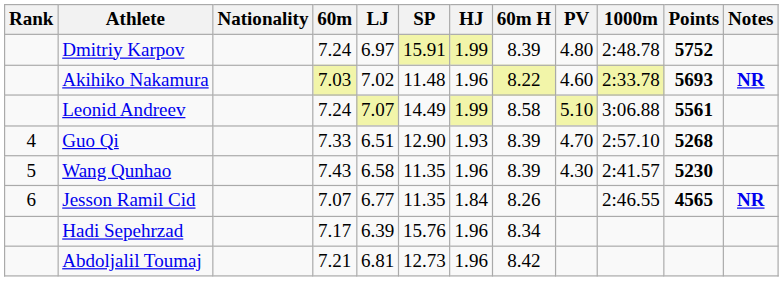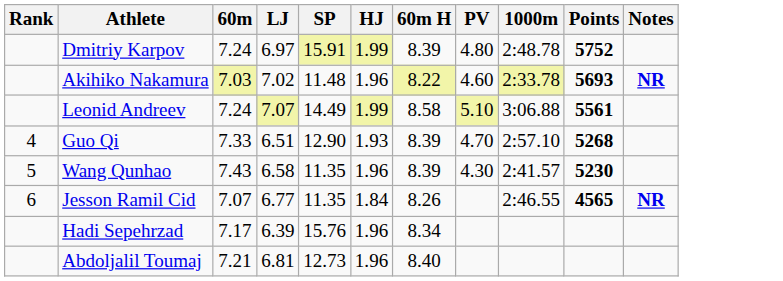 <table class="wikitable sortable" style=" text-align:center">
 <tr>
 <th>Rank</th>
 <th>Athlete</th>
-<th>Nationality</th>
 <th>60m</th>
 <th>LJ</th>
 <th>SP</th>
 <th>HJ</th>
 <th>60m H</th>
 <th>PV</th>
 <th>1000m</th>
 <th>Points</th>
 <th>Notes</th>
 </tr>
 <tr>
 <td></td>
 <td align=left><a href='#'>Dmitriy Karpov</a></td>
-<td align=left></td>
 <td>7.24</td>
 <td>6.97</td>
 <td bgcolor=#F2F5A9>15.91</td>
 <td bgcolor=#F2F5A9>1.99</td>
 <td>8.39</td>
 <td>4.80</td>
 <td>2:48.78</td>
 <td><strong>5752</strong></td>
 <td></td>
 </tr>
 <tr>
 <td></td>
 <td align=left><a href='#'>Akihiko Nakamura</a></td>
-<td align=left></td>
 <td bgcolor=#F2F5A9>7.03</td>
 <td>7.02</td>
 <td>11.48</td>
 <td>1.96</td>
 <td bgcolor=#F2F5A9>8.22</td>
 <td>4.60</td>
 <td bgcolor=#F2F5A9>2:33.78</td>
 <td><strong>5693</strong></td>
 <td><strong><a href='#'>NR</a></strong></td>
 </tr>
 <tr>
 <td></td>
 <td align=left><a href='#'>Leonid Andreev</a></td>
-<td align=left></td>
 <td>7.24</td>
 <td bgcolor=#F2F5A9>7.07</td>
 <td>14.49</td>
 <td bgcolor=#F2F5A9>1.99</td>
 <td>8.58</td>
 <td bgcolor=#F2F5A9>5.10</td>
 <td>3:06.88</td>
 <td><strong>5561</strong></td>
 <td></td>
 </tr>
 <tr>
 <td>4</td>
 <td align=left><a href='#'>Guo Qi</a></td>
-<td align=left></td>
 <td>7.33</td>
 <td>6.51</td>
 <td>12.90</td>
 <td>1.93</td>
 <td>8.39</td>
 <td>4.70</td>
 <td>2:57.10</td>
 <td><strong>5268</strong></td>
 <td></td>
 </tr>
 <tr>
 <td>5</td>
 <td align=left><a href='#'>Wang Qunhao</a></td>
-<td align=left></td>
 <td>7.43</td>
 <td>6.58</td>
 <td>11.35</td>
 <td>1.96</td>
 <td>8.39</td>
 <td>4.30</td>
 <td>2:41.57</td>
 <td><strong>5230</strong></td>
 <td></td>
 </tr>
 <tr>
 <td>6</td>
 <td align=left><a href='#'>Jesson Ramil Cid</a></td>
-<td align=left></td>
 <td>7.07</td>
 <td>6.77</td>
 <td>11.35</td>
 <td>1.84</td>
 <td>8.26</td>
 <td></td>
 <td>2:46.55</td>
 <td><strong>4565</strong></td>
 <td><strong><a href='#'>NR</a></strong></td>
 </tr>
 <tr>
 <td></td>
 <td align=left><a href='#'>Hadi Sepehrzad</a></td>
-<td align=left></td>
 <td>7.17</td>
 <td>6.39</td>
 <td>15.76</td>
 <td>1.96</td>
 <td>8.34</td>
 <td></td>
 <td></td>
 <td><strong></strong></td>
 <td></td>
 </tr>
 <tr>
 <td></td>
 <td align=left><a href='#'>Abdoljalil Toumaj</a></td>
-<td align=left></td>
 <td>7.21</td>
 <td>6.81</td>
 <td>12.73</td>
 <td>1.96</td>
-<td>8.42</td>
+<td>8.40</td>
 <td></td>
 <td></td>
 <td><strong></strong></td>
 <td></td>
 </tr>
 </table>
